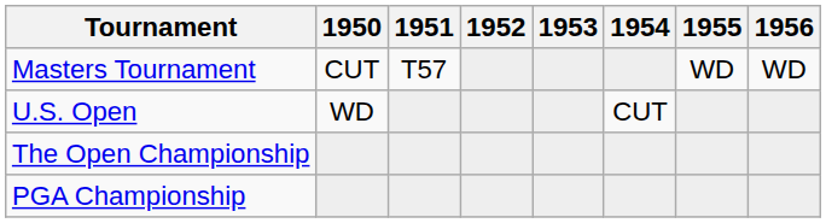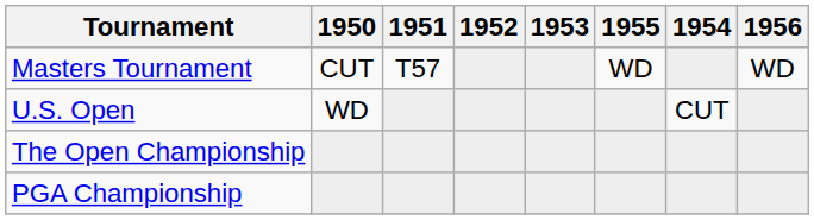 <table class="wikitable" style="font-size:95%;text-align:center;">
 <tr>
 <th>Tournament</th>
 <th>1950</th>
 <th>1951</th>
 <th>1952</th>
 <th>1953</th>
+<th>1955</th>
 <th>1954</th>
-<th>1955</th>
 <th>1956</th>
 </tr>
 <tr>
 <td align=left><a href='#'>Masters Tournament</a></td>
 <td>CUT</td>
 <td>T57</td>
 <td style="background:#eeeeee;"></td>
 <td style="background:#eeeeee;"></td>
+<td>WD</td>
 <td style="background:#eeeeee;"></td>
-<td>WD</td>
 <td>WD</td>
 </tr>
 <tr>
 <td align=left><a href='#'>U.S. Open</a></td>
 <td>WD</td>
 <td style="background:#eeeeee;"></td>
 <td style="background:#eeeeee;"></td>
 <td style="background:#eeeeee;"></td>
+<td style="background:#eeeeee;"></td>
 <td>CUT</td>
-<td style="background:#eeeeee;"></td>
 <td style="background:#eeeeee;"></td>
 </tr>
 <tr>
 <td align=left><a href='#'>The Open Championship</a></td>
 <td style="background:#eeeeee;"></td>
 <td style="background:#eeeeee;"></td>
 <td style="background:#eeeeee;"></td>
 <td style="background:#eeeeee;"></td>
 <td style="background:#eeeeee;"></td>
 <td style="background:#eeeeee;"></td>
 <td style="background:#eeeeee;"></td>
 </tr>
 <tr>
 <td align=left><a href='#'>PGA Championship</a></td>
 <td style="background:#eeeeee;"></td>
 <td style="background:#eeeeee;"></td>
 <td style="background:#eeeeee;"></td>
 <td style="background:#eeeeee;"></td>
 <td style="background:#eeeeee;"></td>
 <td style="background:#eeeeee;"></td>
 <td style="background:#eeeeee;"></td>
 </tr>
 </table>
